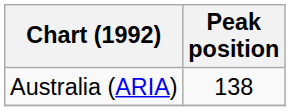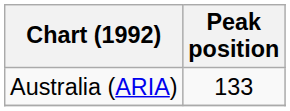 <table class="wikitable">
 <tr>
 <th>Chart (1992)</th>
 <th>Peak<br>position</th>
 </tr>
 <tr>
 <td>Australia (<a href='#'>ARIA</a>)</td>
-<td align="center">138</td>
+<td align="center">133</td>
 </tr>
 <tr>
 </tr>
 <tr>
 </tr>
 </table>
